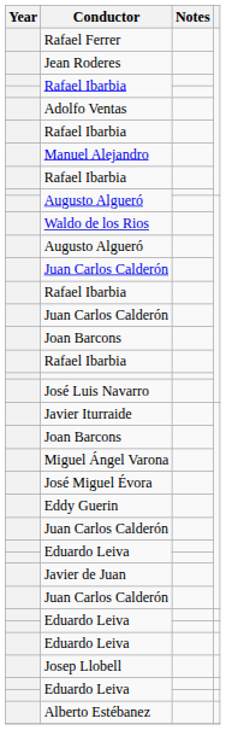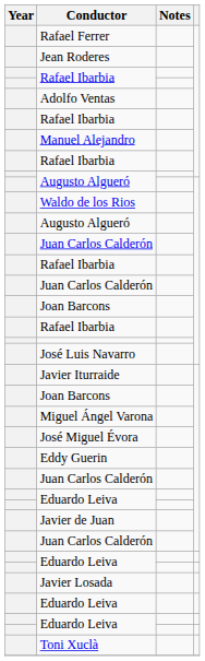 <table class="wikitable plainrowheaders">
 <tr>
 <th>Year</th>
 <th>Conductor</th>
 <th>Notes</th>
 <th></th>
 </tr>
 <tr>
 <th scope="row"></th>
 <td>Rafael Ferrer</td>
 <td></td>
 <td rowspan="9"></td>
 </tr>
 <tr>
 <th scope="row"></th>
 <td> Jean Roderes</td>
 <td></td>
 </tr>
 <tr>
 <th scope="row"></th>
 <td rowspan="2"><a href='#'>Rafael Ibarbia</a></td>
 </tr>
 <tr>
 <th scope="row"></th>
 <td></td>
 </tr>
 <tr>
 <th scope="row"></th>
 <td>Adolfo Ventas</td>
 <td></td>
 </tr>
 <tr>
 <th scope="row"></th>
 <td>Rafael Ibarbia</td>
 <td></td>
 </tr>
 <tr>
 <th scope="row"></th>
 <td><a href='#'>Manuel Alejandro</a></td>
 <td></td>
 </tr>
 <tr>
 <th scope="row"></th>
 <td>Rafael Ibarbia</td>
 <td></td>
 </tr>
 <tr>
 <th scope="row"></th>
 <td rowspan="2"><a href='#'>Augusto Algueró</a></td>
 <td></td>
 </tr>
 <tr>
 <th scope="row"></th>
 <td></td>
 <td rowspan="10"></td>
 </tr>
 <tr>
 <th scope="row"></th>
 <td> <a href='#'>Waldo de los Rios</a></td>
 <td></td>
 </tr>
 <tr>
 <th scope="row"></th>
 <td>Augusto Algueró</td>
 <td></td>
 </tr>
 <tr>
 <th scope="row"></th>
 <td><a href='#'>Juan Carlos Calderón</a></td>
 <td></td>
 </tr>
 <tr>
 <th scope="row"></th>
 <td>Rafael Ibarbia</td>
 <td></td>
 </tr>
 <tr>
 <th scope="row"></th>
 <td>Juan Carlos Calderón</td>
 <td></td>
 </tr>
 <tr>
 <th scope="row"></th>
 <td>Joan Barcons</td>
 <td></td>
 </tr>
 <tr>
 <th scope="row"></th>
 <td>Rafael Ibarbia</td>
 <td></td>
 </tr>
 <tr>
 <th scope="row"></th>
 <td></td>
 <td></td>
 </tr>
 <tr>
 <th scope="row"></th>
 <td>José Luis Navarro</td>
 <td></td>
 </tr>
 <tr>
 <th scope="row"></th>
 <td>Javier Iturraide</td>
 <td></td>
 <td rowspan="10"></td>
 </tr>
 <tr>
 <th scope="row"></th>
 <td>Joan Barcons</td>
 <td></td>
 </tr>
 <tr>
 <th scope="row"></th>
 <td>Miguel Ángel Varona</td>
 <td></td>
 </tr>
 <tr>
 <th scope="row"></th>
 <td>José Miguel Évora</td>
 <td></td>
 </tr>
 <tr>
 <th scope="row"></th>
 <td>Eddy Guerin</td>
 <td></td>
 </tr>
 <tr>
 <th scope="row"></th>
 <td>Juan Carlos Calderón</td>
 <td></td>
 </tr>
 <tr>
 <th scope="row"></th>
 <td rowspan="2">Eduardo Leiva</td>
 <td></td>
 </tr>
 <tr>
 <th scope="row"></th>
 <td></td>
 </tr>
 <tr>
 <th scope="row"></th>
 <td>Javier de Juan</td>
 <td></td>
 </tr>
 <tr>
 <th scope="row"></th>
 <td>Juan Carlos Calderón</td>
 <td></td>
 </tr>
 <tr>
 <th scope="row"></th>
 <td rowspan="2">Eduardo Leiva</td>
 <td></td>
 <td></td>
 </tr>
 <tr>
 <th scope="row"></th>
 <td></td>
 <td></td>
 </tr>
 <tr>
 <th scope="row"></th>
-<td>Eduardo Leiva</td>
+<td>Javier Losada</td>
 <td></td>
 <td></td>
 </tr>
 <tr>
 <th scope="row"></th>
-<td>Josep Llobell</td>
+<td>Eduardo Leiva</td>
 <td></td>
 <td></td>
 </tr>
 <tr>
 <th scope="row"></th>
 <td rowspan="2">Eduardo Leiva</td>
 <td></td>
 <td></td>
 </tr>
 <tr>
 <th scope="row"></th>
 <td></td>
 <td></td>
 </tr>
 <tr>
 <th scope="row"></th>
-<td>Alberto Estébanez</td>
+<td><a href='#'>Toni Xuclà</a></td>
 <td></td>
 <td></td>
 </tr>
 <tr>
 </tr>
 </table>
